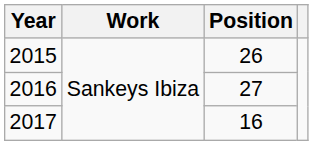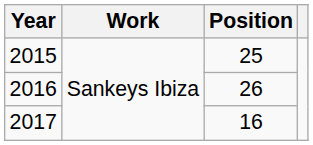 <table class="wikitable plainrowheaders" style="text-align:center;">
 <tr>
 <th>Year</th>
 <th>Work</th>
 <th>Position</th>
 <th></th>
 </tr>
 <tr>
 <td>2015</td>
 <td rowspan="3">Sankeys Ibiza</td>
-<td>26</td>
+<td>25</td>
 <td rowspan="3"></td>
 </tr>
 <tr>
 <td>2016</td>
-<td>27</td>
+<td>26</td>
 </tr>
 <tr>
 <td>2017</td>
 <td>16</td>
 </tr>
 </table>
